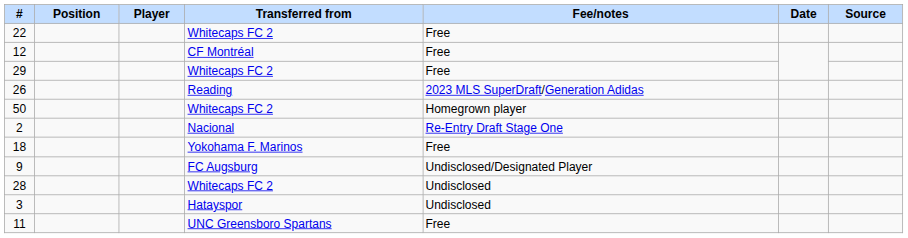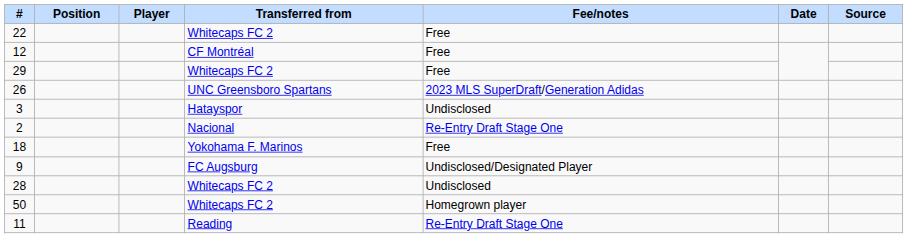 <table class="wikitable sortable" style="width:90%; text-align:center; font-size:95%; text-align:left;">
 <tr>
 <th style="background:#c2ddff;">#</th>
 <th style="background:#c2ddff;">Position</th>
 <th style="background:#c2ddff;">Player</th>
 <th style="background:#c2ddff;">Transferred from</th>
 <th style="background:#c2ddff;">Fee/notes</th>
 <th style="background:#c2ddff;">Date</th>
 <th style="background:#c2ddff;">Source</th>
 </tr>
 <tr>
 <td align=center>22</td>
 <td align=center></td>
 <td></td>
 <td> <a href='#'>Whitecaps FC 2</a></td>
 <td>Free</td>
 <td></td>
 <td></td>
 </tr>
 <tr>
 <td align=center>12</td>
 <td align=center></td>
 <td></td>
 <td> <a href='#'>CF Montréal</a></td>
 <td>Free</td>
 <td rowspan=2></td>
 <td></td>
 </tr>
 <tr>
 <td align=center>29</td>
 <td align=center></td>
 <td></td>
 <td> <a href='#'>Whitecaps FC 2</a></td>
 <td>Free</td>
 <td></td>
 </tr>
 <tr>
 <td align=center>26</td>
 <td align=center></td>
 <td></td>
-<td> <a href='#'>Reading</a></td>
+<td> <a href='#'>UNC Greensboro Spartans</a></td>
 <td><a href='#'>2023 MLS SuperDraft</a>/<a href='#'>Generation Adidas</a></td>
 <td></td>
 <td></td>
 </tr>
 <tr>
-<td align=center>50</td>
+<td align=center>3</td>
 <td align=center></td>
 <td></td>
-<td> <a href='#'>Whitecaps FC 2</a></td>
-<td>Homegrown player</td>
+<td> <a href='#'>Hatayspor</a></td>
+<td>Undisclosed</td>
 <td></td>
 <td></td>
 </tr>
 <tr>
 <td align=center>2</td>
 <td align=center></td>
 <td></td>
 <td> <a href='#'>Nacional</a></td>
 <td><a href='#'>Re-Entry Draft Stage One</a></td>
 <td></td>
 <td></td>
 </tr>
 <tr>
 <td align=center>18</td>
 <td align=center></td>
 <td></td>
 <td> <a href='#'>Yokohama F. Marinos</a></td>
 <td>Free</td>
 <td></td>
 <td></td>
 </tr>
 <tr>
 <td align=center>9</td>
 <td align=center></td>
 <td></td>
 <td> <a href='#'>FC Augsburg</a></td>
 <td>Undisclosed/Designated Player</td>
 <td></td>
 <td></td>
 </tr>
 <tr>
 <td align=center>28</td>
 <td align=center></td>
 <td></td>
 <td> <a href='#'>Whitecaps FC 2</a></td>
 <td>Undisclosed</td>
 <td></td>
 <td></td>
 </tr>
 <tr>
-<td align=center>3</td>
+<td align=center>50</td>
 <td align=center></td>
 <td></td>
-<td> <a href='#'>Hatayspor</a></td>
-<td>Undisclosed</td>
+<td> <a href='#'>Whitecaps FC 2</a></td>
+<td>Homegrown player</td>
 <td></td>
 <td></td>
 </tr>
 <tr>
 <td align=center>11</td>
 <td align=center></td>
 <td></td>
-<td> <a href='#'>UNC Greensboro Spartans</a></td>
-<td>Free</td>
+<td> <a href='#'>Reading</a></td>
+<td><a href='#'>Re-Entry Draft Stage One</a></td>
 <td></td>
 <td></td>
 </tr>
 </table>
